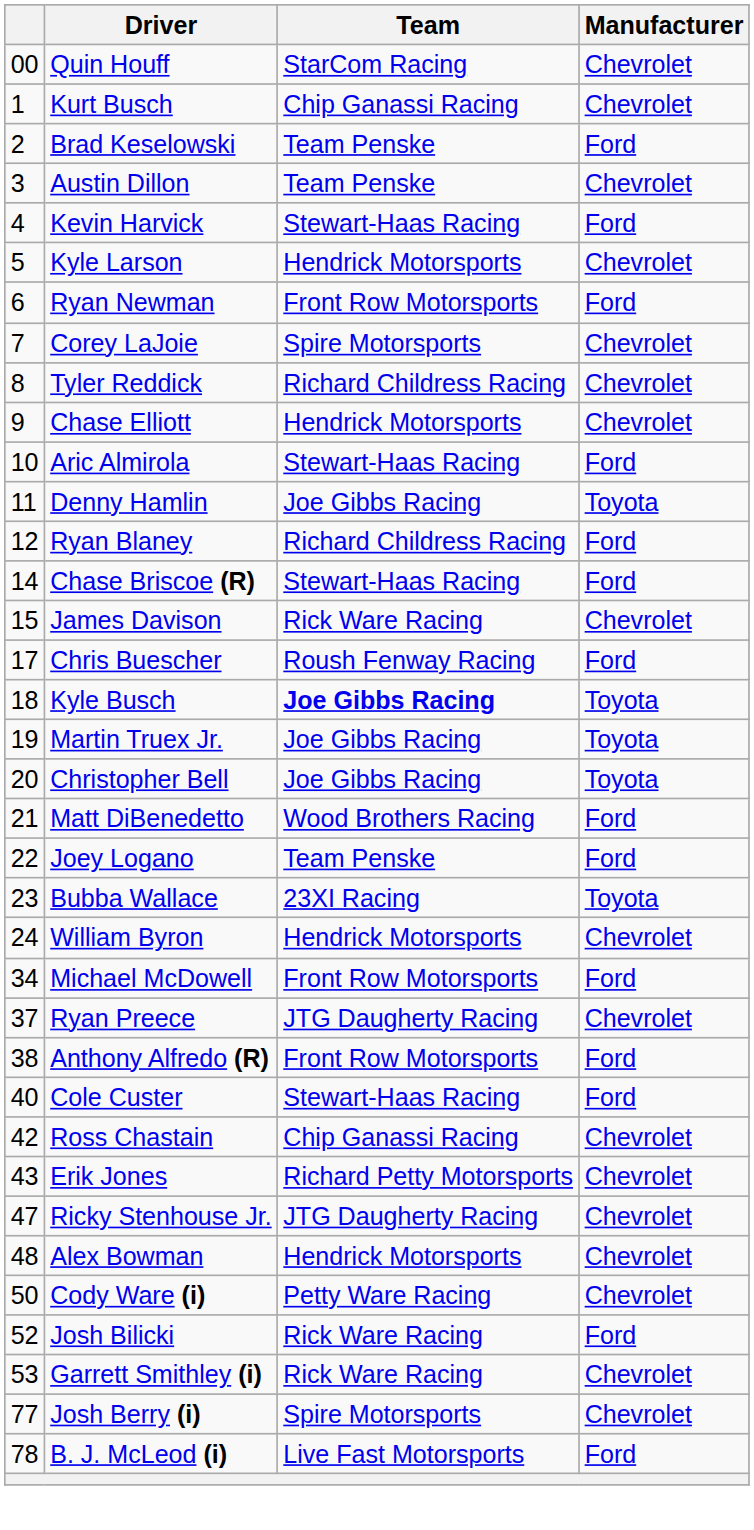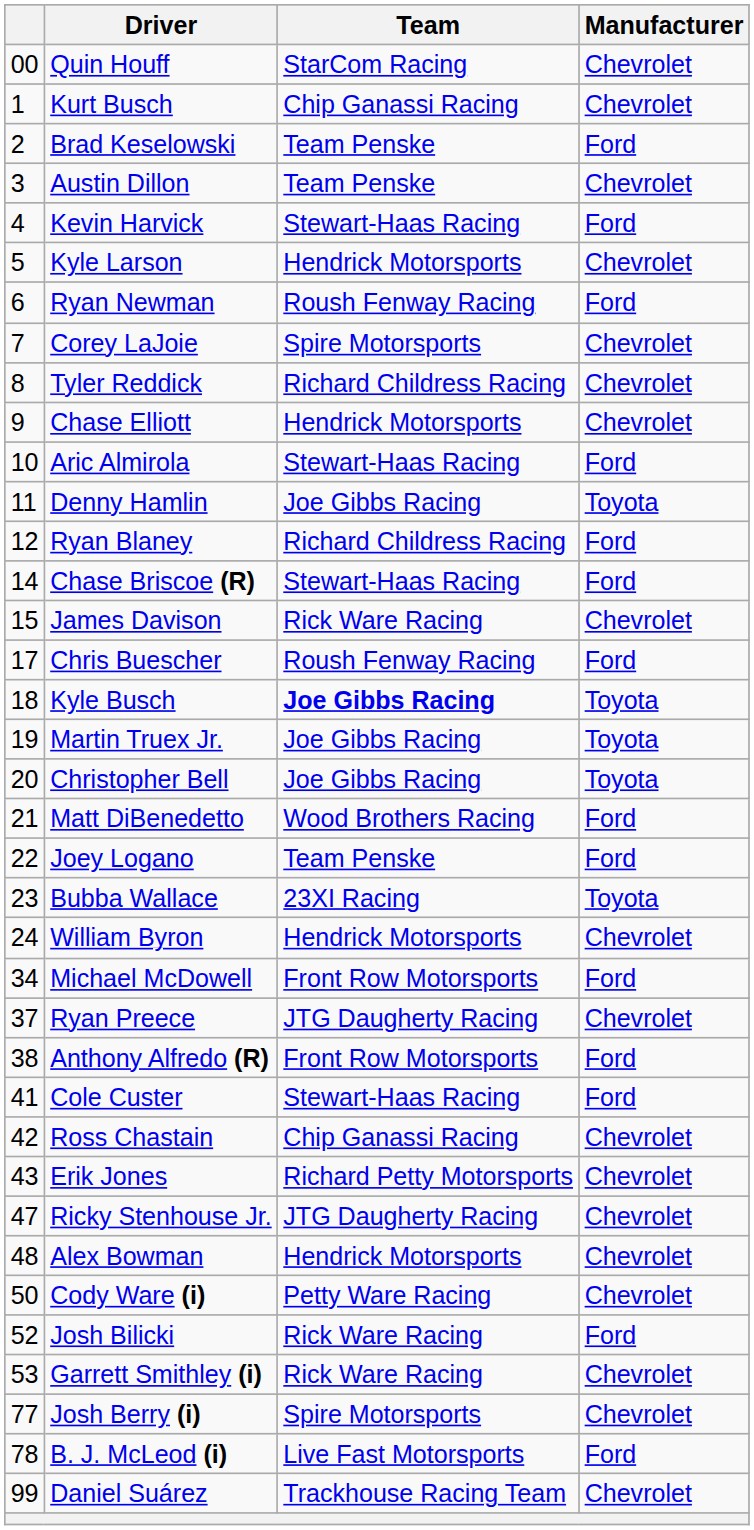 <table class="wikitable" style="font-size:95%">
 <tr>
 <th></th>
 <th>Driver</th>
 <th>Team</th>
 <th>Manufacturer</th>
 </tr>
 <tr>
 <td>00</td>
 <td><a href='#'>Quin Houff</a></td>
 <td><a href='#'>StarCom Racing</a></td>
 <td><a href='#'>Chevrolet</a></td>
 </tr>
 <tr>
 <td>1</td>
 <td><a href='#'>Kurt Busch</a></td>
 <td><a href='#'>Chip Ganassi Racing</a></td>
 <td><a href='#'>Chevrolet</a></td>
 </tr>
 <tr>
 <td>2</td>
 <td><a href='#'>Brad Keselowski</a></td>
 <td><a href='#'>Team Penske</a></td>
 <td><a href='#'>Ford</a></td>
 </tr>
 <tr>
 <td>3</td>
 <td><a href='#'>Austin Dillon</a></td>
 <td><a href='#'>Team Penske</a></td>
 <td><a href='#'>Chevrolet</a></td>
 </tr>
 <tr>
 <td>4</td>
 <td><a href='#'>Kevin Harvick</a></td>
 <td><a href='#'>Stewart-Haas Racing</a></td>
 <td><a href='#'>Ford</a></td>
 </tr>
 <tr>
 <td>5</td>
 <td><a href='#'>Kyle Larson</a></td>
 <td><a href='#'>Hendrick Motorsports</a></td>
 <td><a href='#'>Chevrolet</a></td>
 </tr>
 <tr>
 <td>6</td>
 <td><a href='#'>Ryan Newman</a></td>
-<td><a href='#'>Front Row Motorsports</a></td>
+<td><a href='#'>Roush Fenway Racing</a></td>
 <td><a href='#'>Ford</a></td>
 </tr>
 <tr>
 <td>7</td>
 <td><a href='#'>Corey LaJoie</a></td>
 <td><a href='#'>Spire Motorsports</a></td>
 <td><a href='#'>Chevrolet</a></td>
 </tr>
 <tr>
 <td>8</td>
 <td><a href='#'>Tyler Reddick</a></td>
 <td><a href='#'>Richard Childress Racing</a></td>
 <td><a href='#'>Chevrolet</a></td>
 </tr>
 <tr>
 <td>9</td>
 <td><a href='#'>Chase Elliott</a></td>
 <td><a href='#'>Hendrick Motorsports</a></td>
 <td><a href='#'>Chevrolet</a></td>
 </tr>
 <tr>
 <td>10</td>
 <td><a href='#'>Aric Almirola</a></td>
 <td><a href='#'>Stewart-Haas Racing</a></td>
 <td><a href='#'>Ford</a></td>
 </tr>
 <tr>
 <td>11</td>
 <td><a href='#'>Denny Hamlin</a></td>
 <td><a href='#'>Joe Gibbs Racing</a></td>
 <td><a href='#'>Toyota</a></td>
 </tr>
 <tr>
 <td>12</td>
 <td><a href='#'>Ryan Blaney</a></td>
 <td><a href='#'>Richard Childress Racing</a></td>
 <td><a href='#'>Ford</a></td>
 </tr>
 <tr>
 <td>14</td>
 <td><a href='#'>Chase Briscoe</a> <strong>(R)</strong></td>
 <td><a href='#'>Stewart-Haas Racing</a></td>
 <td><a href='#'>Ford</a></td>
 </tr>
 <tr>
 <td>15</td>
 <td><a href='#'>James Davison</a></td>
 <td><a href='#'>Rick Ware Racing</a></td>
 <td><a href='#'>Chevrolet</a></td>
 </tr>
 <tr>
 <td>17</td>
 <td><a href='#'>Chris Buescher</a></td>
 <td><a href='#'>Roush Fenway Racing</a></td>
 <td><a href='#'>Ford</a></td>
 </tr>
 <tr>
 <td>18</td>
 <td><a href='#'>Kyle Busch</a></td>
 <td><strong><a href='#'>Joe Gibbs Racing</a></strong></td>
 <td><a href='#'>Toyota</a></td>
 </tr>
 <tr>
 <td>19</td>
 <td><a href='#'>Martin Truex Jr.</a></td>
 <td><a href='#'>Joe Gibbs Racing</a></td>
 <td><a href='#'>Toyota</a></td>
 </tr>
 <tr>
 <td>20</td>
 <td><a href='#'>Christopher Bell</a></td>
 <td><a href='#'>Joe Gibbs Racing</a></td>
 <td><a href='#'>Toyota</a></td>
 </tr>
 <tr>
 <td>21</td>
 <td><a href='#'>Matt DiBenedetto</a></td>
 <td><a href='#'>Wood Brothers Racing</a></td>
 <td><a href='#'>Ford</a></td>
 </tr>
 <tr>
 <td>22</td>
 <td><a href='#'>Joey Logano</a></td>
 <td><a href='#'>Team Penske</a></td>
 <td><a href='#'>Ford</a></td>
 </tr>
 <tr>
 <td>23</td>
 <td><a href='#'>Bubba Wallace</a></td>
 <td><a href='#'>23XI Racing</a></td>
 <td><a href='#'>Toyota</a></td>
 </tr>
 <tr>
 <td>24</td>
 <td><a href='#'>William Byron</a></td>
 <td><a href='#'>Hendrick Motorsports</a></td>
 <td><a href='#'>Chevrolet</a></td>
 </tr>
 <tr>
 <td>34</td>
 <td><a href='#'>Michael McDowell</a></td>
 <td><a href='#'>Front Row Motorsports</a></td>
 <td><a href='#'>Ford</a></td>
 </tr>
 <tr>
 <td>37</td>
 <td><a href='#'>Ryan Preece</a></td>
 <td><a href='#'>JTG Daugherty Racing</a></td>
 <td><a href='#'>Chevrolet</a></td>
 </tr>
 <tr>
 <td>38</td>
 <td><a href='#'>Anthony Alfredo</a> <strong>(R)</strong></td>
 <td><a href='#'>Front Row Motorsports</a></td>
 <td><a href='#'>Ford</a></td>
 </tr>
 <tr>
-<td>40</td>
+<td>41</td>
 <td><a href='#'>Cole Custer</a></td>
 <td><a href='#'>Stewart-Haas Racing</a></td>
 <td><a href='#'>Ford</a></td>
 </tr>
 <tr>
 <td>42</td>
 <td><a href='#'>Ross Chastain</a></td>
 <td><a href='#'>Chip Ganassi Racing</a></td>
 <td><a href='#'>Chevrolet</a></td>
 </tr>
 <tr>
 <td>43</td>
 <td><a href='#'>Erik Jones</a></td>
 <td><a href='#'>Richard Petty Motorsports</a></td>
 <td><a href='#'>Chevrolet</a></td>
 </tr>
 <tr>
 <td>47</td>
 <td><a href='#'>Ricky Stenhouse Jr.</a></td>
 <td><a href='#'>JTG Daugherty Racing</a></td>
 <td><a href='#'>Chevrolet</a></td>
 </tr>
 <tr>
 <td>48</td>
 <td><a href='#'>Alex Bowman</a></td>
 <td><a href='#'>Hendrick Motorsports</a></td>
 <td><a href='#'>Chevrolet</a></td>
 </tr>
 <tr>
 <td>50</td>
 <td><a href='#'>Cody Ware</a> <strong>(i)</strong></td>
 <td><a href='#'>Petty Ware Racing</a></td>
 <td><a href='#'>Chevrolet</a></td>
 </tr>
 <tr>
 <td>52</td>
 <td><a href='#'>Josh Bilicki</a></td>
 <td><a href='#'>Rick Ware Racing</a></td>
 <td><a href='#'>Ford</a></td>
 </tr>
 <tr>
 <td>53</td>
 <td><a href='#'>Garrett Smithley</a> <strong>(i)</strong></td>
 <td><a href='#'>Rick Ware Racing</a></td>
 <td><a href='#'>Chevrolet</a></td>
 </tr>
 <tr>
 <td>77</td>
 <td><a href='#'>Josh Berry</a> <strong>(i)</strong></td>
 <td><a href='#'>Spire Motorsports</a></td>
 <td><a href='#'>Chevrolet</a></td>
 </tr>
 <tr>
 <td>78</td>
 <td><a href='#'>B. J. McLeod</a> <strong>(i)</strong></td>
 <td><a href='#'>Live Fast Motorsports</a></td>
 <td><a href='#'>Ford</a></td>
 </tr>
 <tr>
+<td>99</td>
+<td><a href='#'>Daniel Suárez</a></td>
+<td><a href='#'>Trackhouse Racing Team</a></td>
+<td><a href='#'>Chevrolet</a></td>
+</tr>
+<tr>
 <th colspan="4"></th>
 </tr>
 </table>
